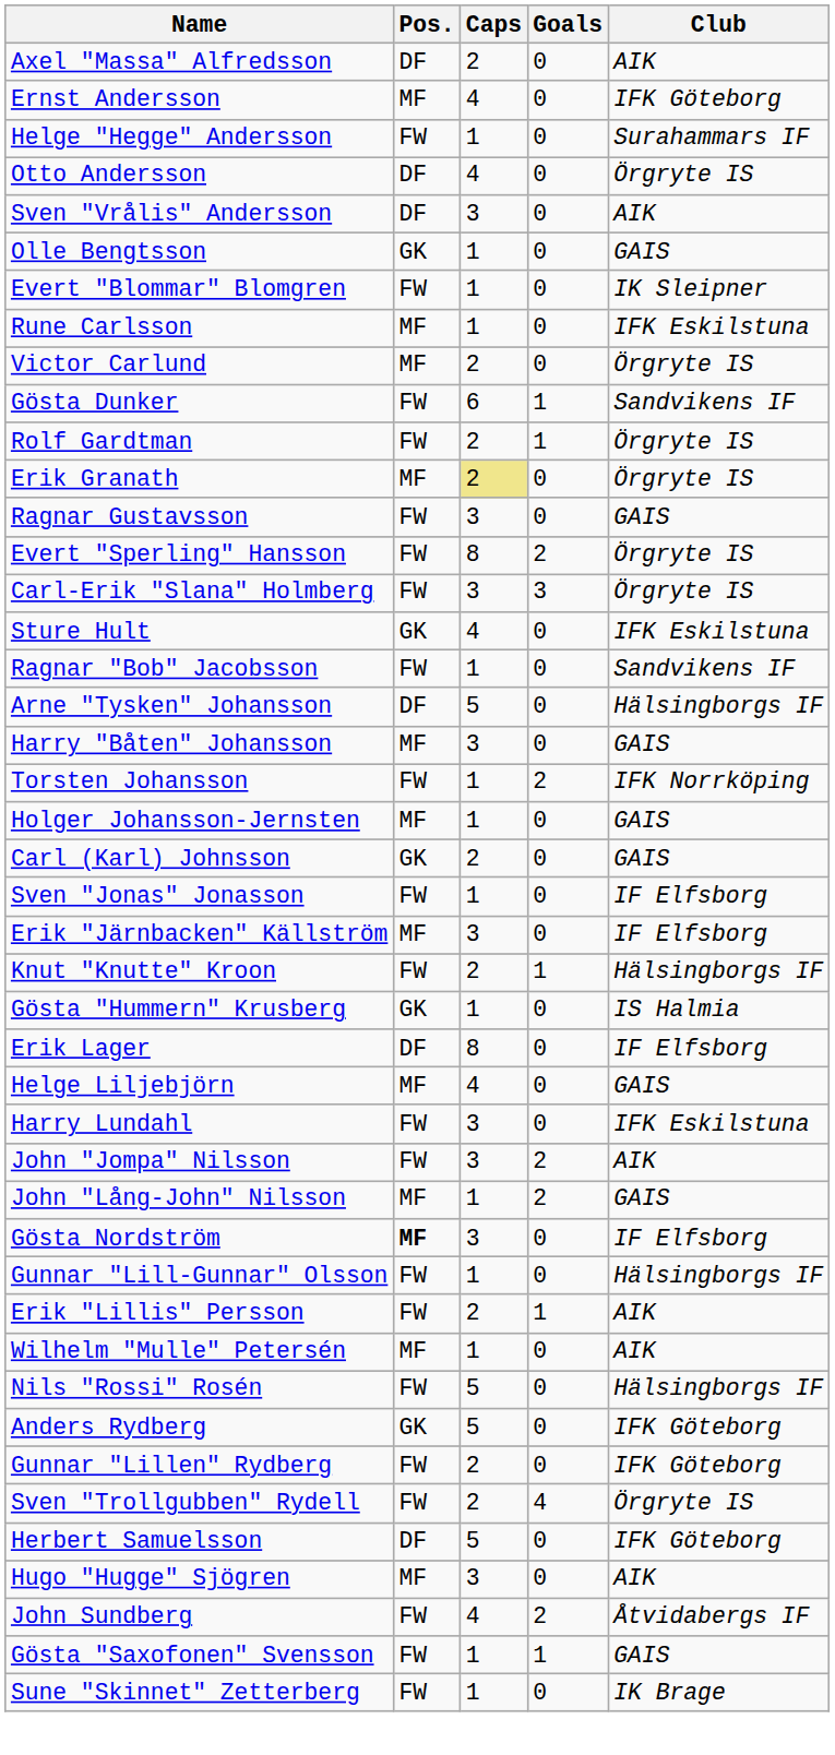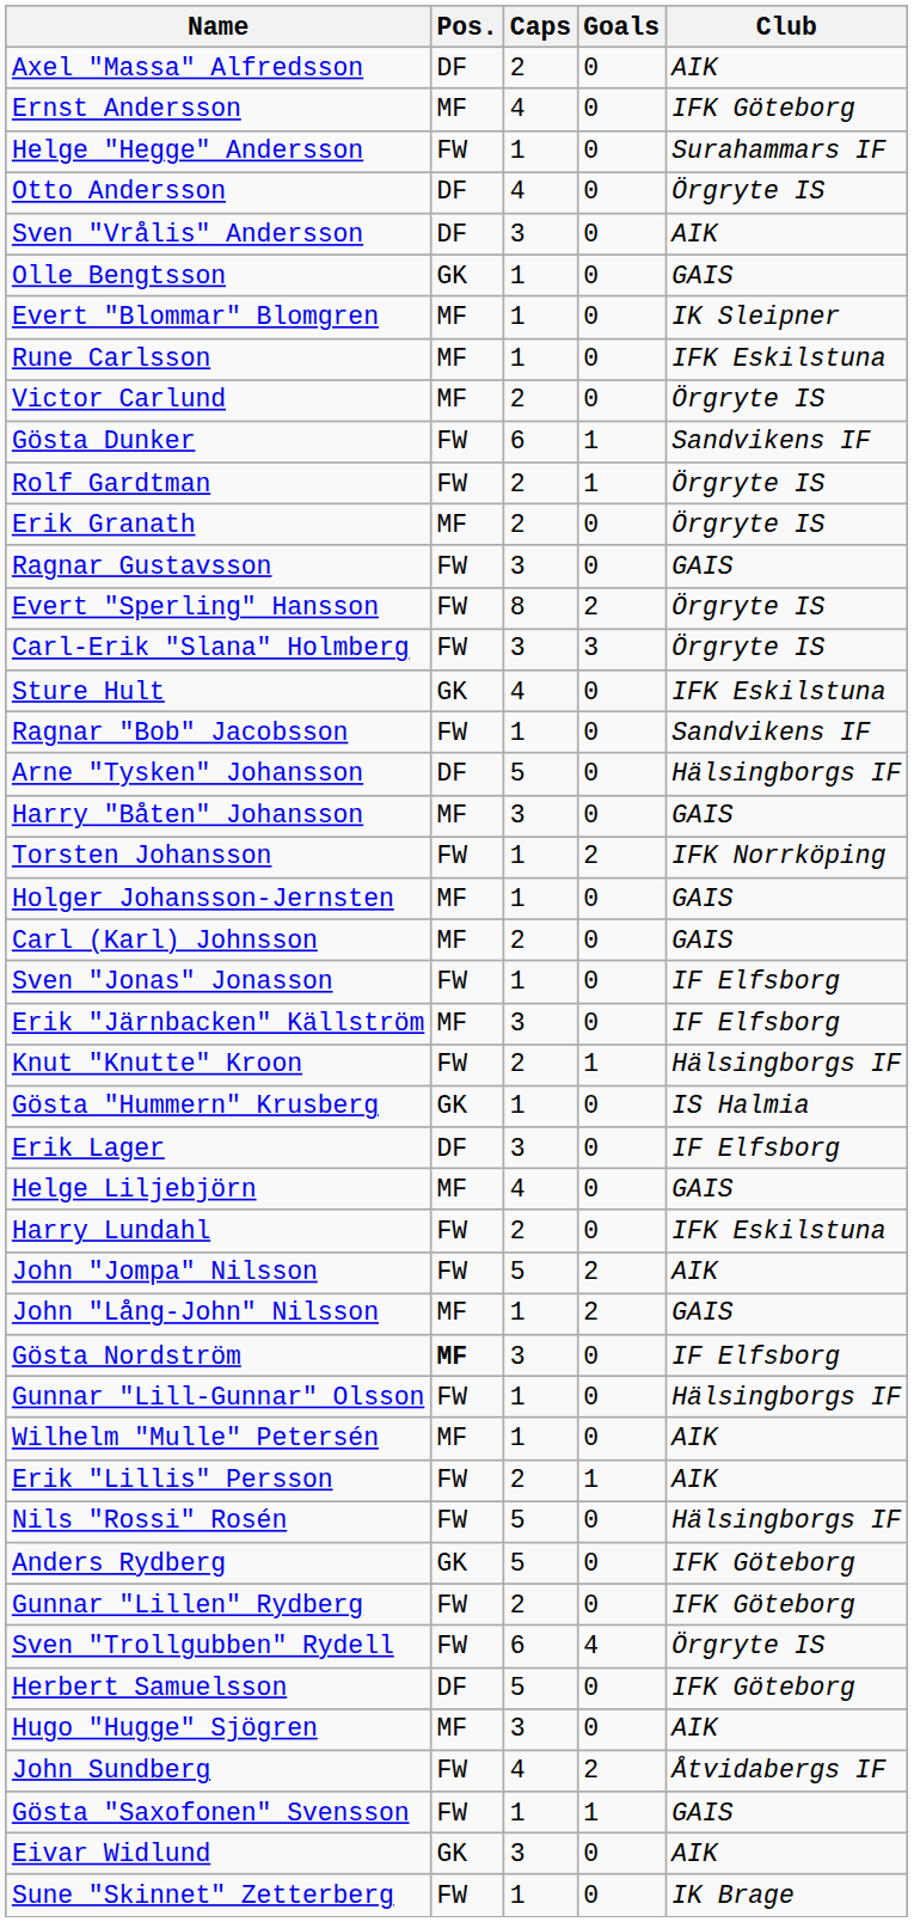 <table class="wikitable" border="1">
 <tr>
 <th>Name</th>
 <th>Pos.</th>
 <th>Caps</th>
 <th>Goals</th>
 <th>Club</th>
 </tr>
 <tr>
 <td><a href='#'>Axel "Massa" Alfredsson</a></td>
 <td>DF</td>
 <td>2</td>
 <td>0</td>
 <td><em>AIK</em></td>
 </tr>
 <tr>
 <td><a href='#'>Ernst Andersson</a></td>
 <td>MF</td>
 <td>4</td>
 <td>0</td>
 <td><em>IFK Göteborg</em></td>
 </tr>
 <tr>
 <td><a href='#'>Helge "Hegge" Andersson</a></td>
 <td>FW</td>
 <td>1</td>
 <td>0</td>
 <td><em>Surahammars IF</em></td>
 </tr>
 <tr>
 <td><a href='#'>Otto Andersson</a></td>
 <td>DF</td>
 <td>4</td>
 <td>0</td>
 <td><em>Örgryte IS</em></td>
 </tr>
 <tr>
 <td><a href='#'>Sven "Vrålis" Andersson</a></td>
 <td>DF</td>
 <td>3</td>
 <td>0</td>
 <td><em>AIK</em></td>
 </tr>
 <tr>
 <td><a href='#'>Olle Bengtsson</a></td>
 <td>GK</td>
 <td>1</td>
 <td>0</td>
 <td><em>GAIS</em></td>
 </tr>
 <tr>
 <td><a href='#'>Evert "Blommar" Blomgren</a></td>
-<td>FW</td>
+<td>MF</td>
 <td>1</td>
 <td>0</td>
 <td><em>IK Sleipner</em></td>
 </tr>
 <tr>
 <td><a href='#'>Rune Carlsson</a></td>
 <td>MF</td>
 <td>1</td>
 <td>0</td>
 <td><em>IFK Eskilstuna</em></td>
 </tr>
 <tr>
 <td><a href='#'>Victor Carlund</a></td>
 <td>MF</td>
 <td>2</td>
 <td>0</td>
 <td><em>Örgryte IS</em></td>
 </tr>
 <tr>
 <td><a href='#'>Gösta Dunker</a></td>
 <td>FW</td>
 <td>6</td>
 <td>1</td>
 <td><em>Sandvikens IF</em></td>
 </tr>
 <tr>
 <td><a href='#'>Rolf Gardtman</a></td>
 <td>FW</td>
 <td>2</td>
 <td>1</td>
 <td><em>Örgryte IS</em></td>
 </tr>
 <tr>
 <td><a href='#'>Erik Granath</a></td>
 <td>MF</td>
-<td style="background: khaki;">2</td>
+<td>2</td>
 <td>0</td>
 <td><em>Örgryte IS</em></td>
 </tr>
 <tr>
 <td><a href='#'>Ragnar Gustavsson</a></td>
 <td>FW</td>
 <td>3</td>
 <td>0</td>
 <td><em>GAIS</em></td>
 </tr>
 <tr>
 <td><a href='#'>Evert "Sperling" Hansson</a></td>
 <td>FW</td>
 <td>8</td>
 <td>2</td>
 <td><em>Örgryte IS</em></td>
 </tr>
 <tr>
 <td><a href='#'>Carl-Erik "Slana" Holmberg</a></td>
 <td>FW</td>
 <td>3</td>
 <td>3</td>
 <td><em>Örgryte IS</em></td>
 </tr>
 <tr>
 <td><a href='#'>Sture Hult</a></td>
 <td>GK</td>
 <td>4</td>
 <td>0</td>
 <td><em>IFK Eskilstuna</em></td>
 </tr>
 <tr>
 <td><a href='#'>Ragnar "Bob" Jacobsson</a></td>
 <td>FW</td>
 <td>1</td>
 <td>0</td>
 <td><em>Sandvikens IF</em></td>
 </tr>
 <tr>
 <td><a href='#'>Arne "Tysken" Johansson</a></td>
 <td>DF</td>
 <td>5</td>
 <td>0</td>
 <td><em>Hälsingborgs IF</em></td>
 </tr>
 <tr>
 <td><a href='#'>Harry "Båten" Johansson</a></td>
 <td>MF</td>
 <td>3</td>
 <td>0</td>
 <td><em>GAIS</em></td>
 </tr>
 <tr>
 <td><a href='#'>Torsten Johansson</a></td>
 <td>FW</td>
 <td>1</td>
 <td>2</td>
 <td><em>IFK Norrköping</em></td>
 </tr>
 <tr>
 <td><a href='#'>Holger Johansson-Jernsten</a></td>
 <td>MF</td>
 <td>1</td>
 <td>0</td>
 <td><em>GAIS</em></td>
 </tr>
 <tr>
 <td><a href='#'>Carl (Karl) Johnsson</a></td>
-<td>GK</td>
+<td>MF</td>
 <td>2</td>
 <td>0</td>
 <td><em>GAIS</em></td>
 </tr>
 <tr>
 <td><a href='#'>Sven "Jonas" Jonasson</a></td>
 <td>FW</td>
 <td>1</td>
 <td>0</td>
 <td><em>IF Elfsborg</em></td>
 </tr>
 <tr>
 <td><a href='#'>Erik "Järnbacken" Källström</a></td>
 <td>MF</td>
 <td>3</td>
 <td>0</td>
 <td><em>IF Elfsborg</em></td>
 </tr>
 <tr>
 <td><a href='#'>Knut "Knutte" Kroon</a></td>
 <td>FW</td>
 <td>2</td>
 <td>1</td>
 <td><em>Hälsingborgs IF</em></td>
 </tr>
 <tr>
 <td><a href='#'>Gösta "Hummern" Krusberg</a></td>
 <td>GK</td>
 <td>1</td>
 <td>0</td>
 <td><em>IS Halmia</em></td>
 </tr>
 <tr>
 <td><a href='#'>Erik Lager</a></td>
 <td>DF</td>
-<td>8</td>
+<td>3</td>
 <td>0</td>
 <td><em>IF Elfsborg</em></td>
 </tr>
 <tr>
 <td><a href='#'>Helge Liljebjörn</a></td>
 <td>MF</td>
 <td>4</td>
 <td>0</td>
 <td><em>GAIS</em></td>
 </tr>
 <tr>
 <td><a href='#'>Harry Lundahl</a></td>
 <td>FW</td>
-<td>3</td>
+<td>2</td>
 <td>0</td>
 <td><em>IFK Eskilstuna</em></td>
 </tr>
 <tr>
 <td><a href='#'>John "Jompa" Nilsson</a></td>
 <td>FW</td>
-<td>3</td>
+<td>5</td>
 <td>2</td>
 <td><em>AIK</em></td>
 </tr>
 <tr>
 <td><a href='#'>John "Lång-John" Nilsson</a></td>
 <td>MF</td>
 <td>1</td>
 <td>2</td>
 <td><em>GAIS</em></td>
 </tr>
 <tr>
 <td><a href='#'>Gösta Nordström</a></td>
 <td><strong>MF</strong></td>
 <td>3</td>
 <td>0</td>
 <td><em>IF Elfsborg</em></td>
 </tr>
 <tr>
 <td><a href='#'>Gunnar "Lill-Gunnar" Olsson</a></td>
 <td>FW</td>
 <td>1</td>
 <td>0</td>
 <td><em>Hälsingborgs IF</em></td>
 </tr>
 <tr>
+<td><a href='#'>Wilhelm "Mulle" Petersén</a></td>
+<td>MF</td>
+<td>1</td>
+<td>0</td>
+<td><em>AIK</em></td>
+</tr>
+<tr>
 <td><a href='#'>Erik "Lillis" Persson</a></td>
 <td>FW</td>
 <td>2</td>
 <td>1</td>
-<td><em>AIK</em></td>
-</tr>
-<tr>
-<td><a href='#'>Wilhelm "Mulle" Petersén</a></td>
-<td>MF</td>
-<td>1</td>
-<td>0</td>
 <td><em>AIK</em></td>
 </tr>
 <tr>
 <td><a href='#'>Nils "Rossi" Rosén</a></td>
 <td>FW</td>
 <td>5</td>
 <td>0</td>
 <td><em>Hälsingborgs IF</em></td>
 </tr>
 <tr>
 <td><a href='#'>Anders Rydberg</a></td>
 <td>GK</td>
 <td>5</td>
 <td>0</td>
 <td><em>IFK Göteborg</em></td>
 </tr>
 <tr>
 <td><a href='#'>Gunnar "Lillen" Rydberg</a></td>
 <td>FW</td>
 <td>2</td>
 <td>0</td>
 <td><em>IFK Göteborg</em></td>
 </tr>
 <tr>
 <td><a href='#'>Sven "Trollgubben" Rydell</a></td>
 <td>FW</td>
-<td>2</td>
+<td>6</td>
 <td>4</td>
 <td><em>Örgryte IS</em></td>
 </tr>
 <tr>
 <td><a href='#'>Herbert Samuelsson</a></td>
 <td>DF</td>
 <td>5</td>
 <td>0</td>
 <td><em>IFK Göteborg</em></td>
 </tr>
 <tr>
 <td><a href='#'>Hugo "Hugge" Sjögren</a></td>
 <td>MF</td>
 <td>3</td>
 <td>0</td>
 <td><em>AIK</em></td>
 </tr>
 <tr>
 <td><a href='#'>John Sundberg</a></td>
 <td>FW</td>
 <td>4</td>
 <td>2</td>
 <td><em>Åtvidabergs IF</em></td>
 </tr>
 <tr>
 <td><a href='#'>Gösta "Saxofonen" Svensson</a></td>
 <td>FW</td>
 <td>1</td>
 <td>1</td>
 <td><em>GAIS</em></td>
 </tr>
 <tr>
+<td><a href='#'>Eivar Widlund</a></td>
+<td>GK</td>
+<td>3</td>
+<td>0</td>
+<td><em>AIK</em></td>
+</tr>
+<tr>
 <td><a href='#'>Sune "Skinnet" Zetterberg</a></td>
 <td>FW</td>
 <td>1</td>
 <td>0</td>
 <td><em>IK Brage</em></td>
 </tr>
 </table>
